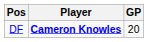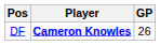 <table class=wikitable>
 <tr>
 <th>Pos</th>
 <th>Player</th>
 <th>GP</th>
 </tr>
 <tr>
 <td align="center"><a href='#'>DF</a></td>
 <td><strong> <a href='#'>Cameron Knowles</a></strong></td>
-<td align="center">20</td>
+<td align="center">26</td>
 </tr>
 </table>
